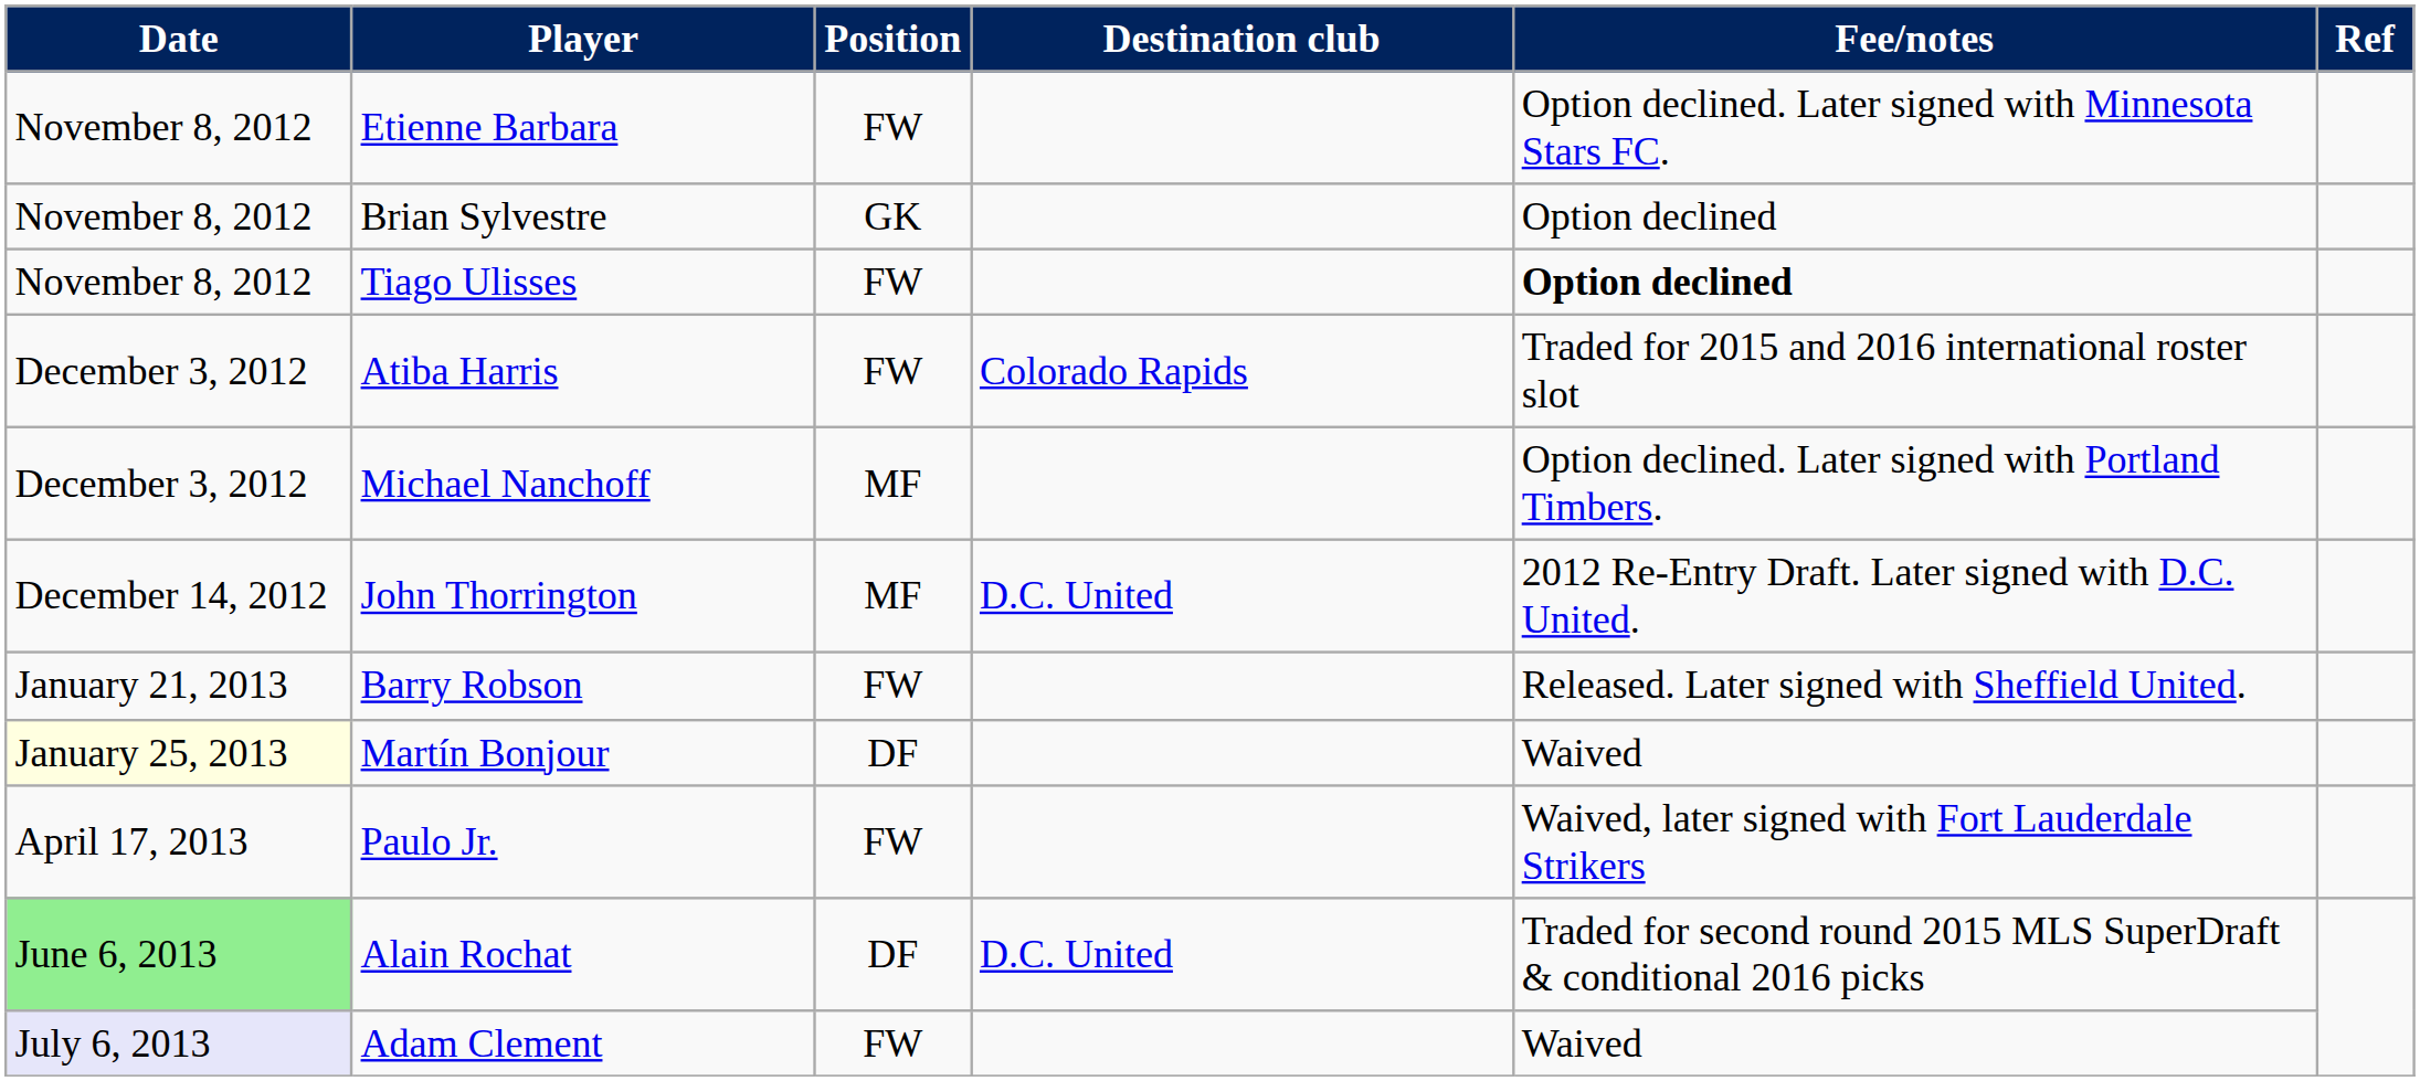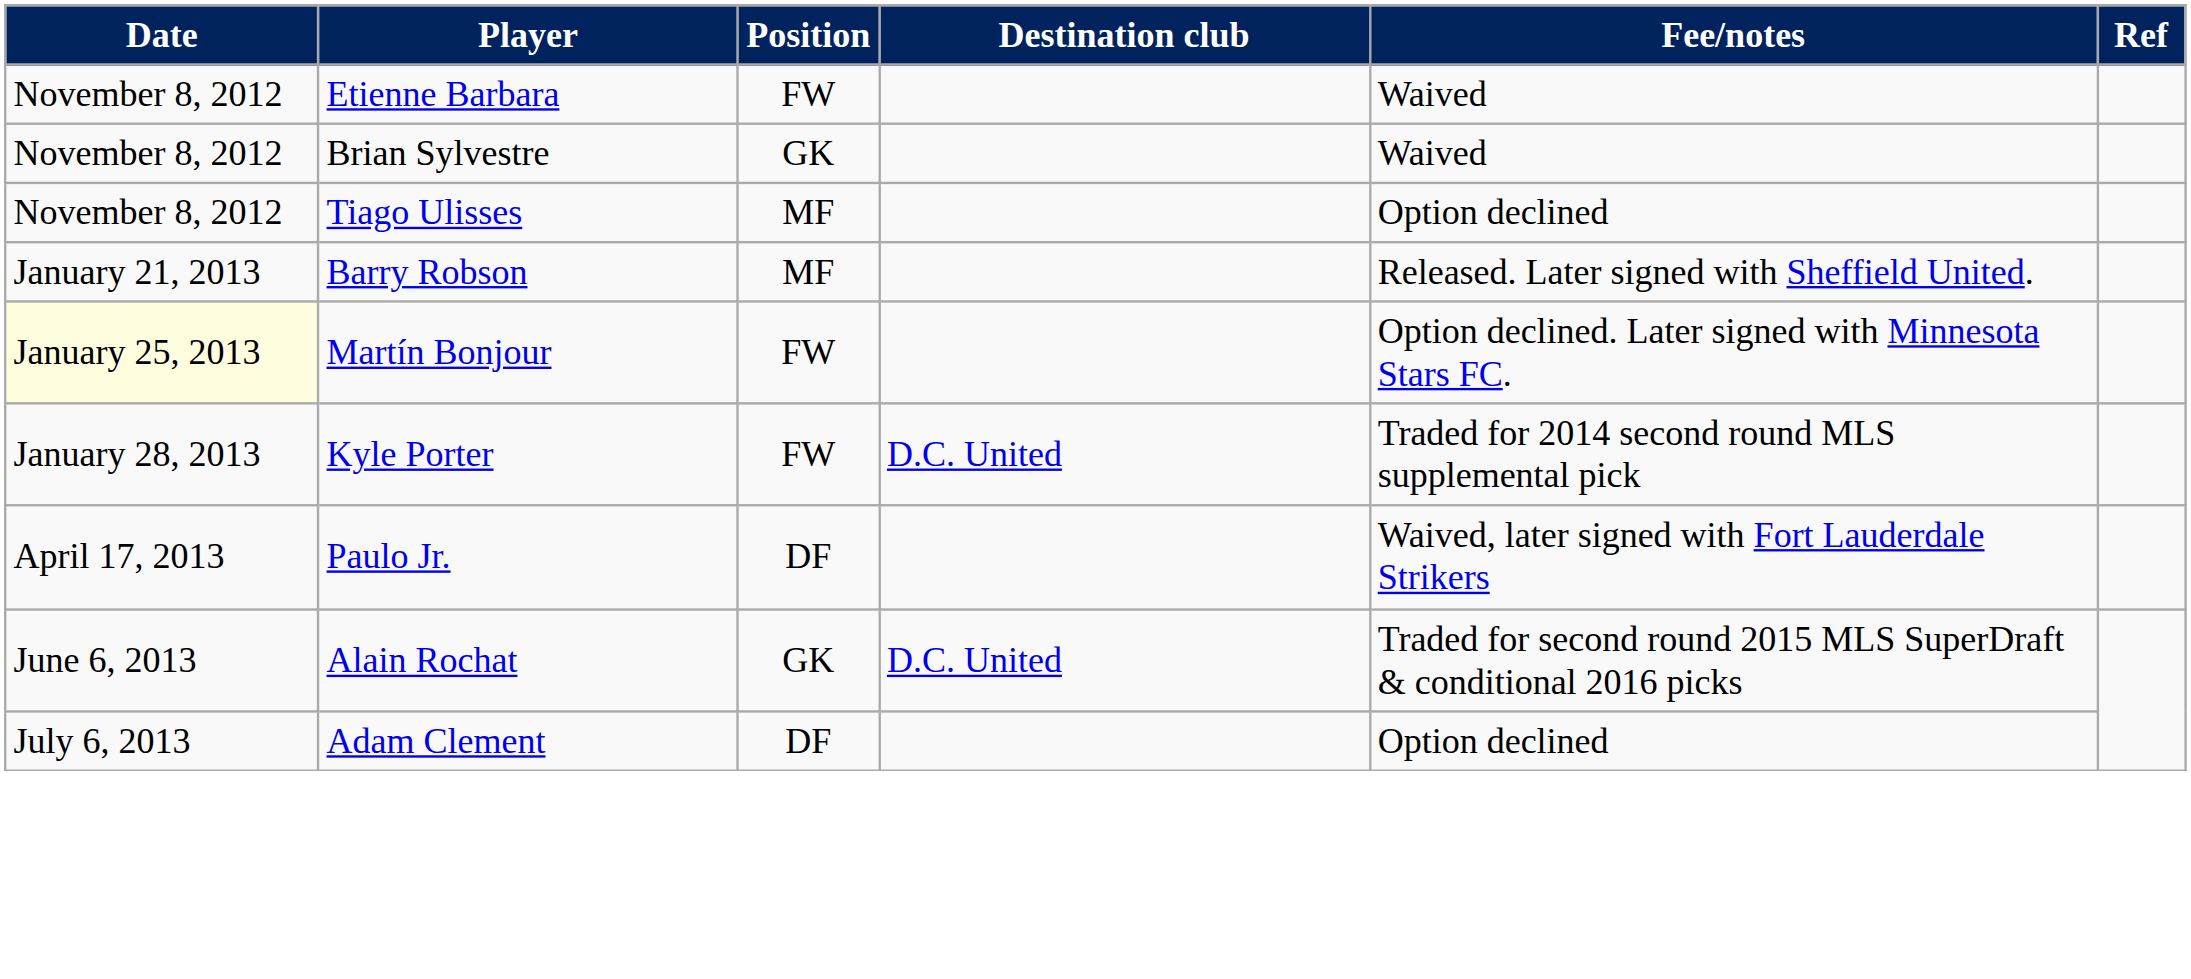 <table class="wikitable" style="text-align:left; font-size:95%;">
 <tr>
 <th style="background:#00235d; color:#fff; width:125px;">Date</th>
 <th style="background:#00235d; color:#fff; width:170px;">Player</th>
 <th style="background:#00235d; color:#fff; width:50px;">Position</th>
 <th style="background:#00235d; color:#fff; width:200px;">Destination club</th>
 <th style="background:#00235d; color:#fff; width:300px;">Fee/notes</th>
 <th style="background:#00235d; color:#fff; width:30px;">Ref</th>
 </tr>
 <tr>
 <td>November 8, 2012</td>
 <td> <a href='#'>Etienne Barbara</a></td>
 <td style="text-align:center;">FW</td>
 <td></td>
-<td>Option declined. Later signed with <a href='#'>Minnesota Stars FC</a>.</td>
+<td>Waived</td>
 <td style="text-align:center;"></td>
 </tr>
 <tr>
 <td>November 8, 2012</td>
 <td> Brian Sylvestre</td>
 <td style="text-align:center;">GK</td>
 <td></td>
-<td>Option declined</td>
+<td>Waived</td>
 <td style="text-align:center;"></td>
 </tr>
 <tr>
 <td>November 8, 2012</td>
 <td> <a href='#'>Tiago Ulisses</a></td>
-<td style="text-align:center;">FW</td>
-<td></td>
-<td><strong>Option declined</strong></td>
-<td style="text-align:center;"></td>
-</tr>
-<tr>
-<td>December 3, 2012</td>
-<td> <a href='#'>Atiba Harris</a></td>
-<td style="text-align:center;">FW</td>
-<td> <a href='#'>Colorado Rapids</a></td>
-<td>Traded for 2015 and 2016 international roster slot</td>
-<td style="text-align:center;"></td>
-</tr>
-<tr>
-<td>December 3, 2012</td>
-<td> <a href='#'>Michael Nanchoff</a></td>
 <td style="text-align:center;">MF</td>
 <td></td>
-<td>Option declined. Later signed with <a href='#'>Portland Timbers</a>.</td>
-<td style="text-align:center;"></td>
-</tr>
-<tr>
-<td>December 14, 2012</td>
-<td> <a href='#'>John Thorrington</a></td>
-<td style="text-align:center;">MF</td>
-<td> <a href='#'>D.C. United</a></td>
-<td>2012 Re-Entry Draft. Later signed with <a href='#'>D.C. United</a>.</td>
+<td>Option declined</td>
 <td style="text-align:center;"></td>
 </tr>
 <tr>
 <td>January 21, 2013</td>
 <td> <a href='#'>Barry Robson</a></td>
-<td style="text-align:center;">FW</td>
+<td style="text-align:center;">MF</td>
 <td></td>
 <td>Released. Later signed with <a href='#'>Sheffield United</a>.</td>
 <td style="text-align:center;"></td>
 </tr>
 <tr>
 <td style="background: lightyellow;">January 25, 2013</td>
 <td> <a href='#'>Martín Bonjour</a></td>
-<td style="text-align:center;">DF</td>
+<td style="text-align:center;">FW</td>
 <td></td>
-<td>Waived</td>
+<td>Option declined. Later signed with <a href='#'>Minnesota Stars FC</a>.</td>
+<td style="text-align:center;"></td>
+</tr>
+<tr>
+<td>January 28, 2013</td>
+<td> <a href='#'>Kyle Porter</a></td>
+<td style="text-align:center;">FW</td>
+<td> <a href='#'>D.C. United</a></td>
+<td>Traded for 2014 second round MLS supplemental pick</td>
 <td style="text-align:center;"></td>
 </tr>
 <tr>
 <td>April 17, 2013</td>
 <td> <a href='#'>Paulo Jr.</a></td>
-<td style="text-align:center;">FW</td>
+<td style="text-align:center;">DF</td>
 <td></td>
 <td>Waived, later signed with <a href='#'>Fort Lauderdale Strikers</a></td>
 <td style="text-align:center;"></td>
 </tr>
 <tr>
-<td style="background: lightgreen;">June 6, 2013</td>
+<td>June 6, 2013</td>
 <td> <a href='#'>Alain Rochat</a></td>
-<td style="text-align:center;">DF</td>
+<td style="text-align:center;">GK</td>
 <td> <a href='#'>D.C. United</a></td>
 <td>Traded for second round 2015 MLS SuperDraft & conditional 2016 picks</td>
 </tr>
 <tr>
-<td style="background: lavender;">July 6, 2013</td>
+<td>July 6, 2013</td>
 <td> <a href='#'>Adam Clement</a></td>
-<td style="text-align:center;">FW</td>
+<td style="text-align:center;">DF</td>
 <td></td>
-<td>Waived</td>
+<td>Option declined</td>
 </tr>
 </table>
